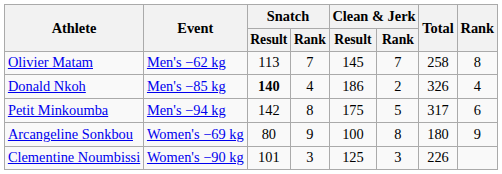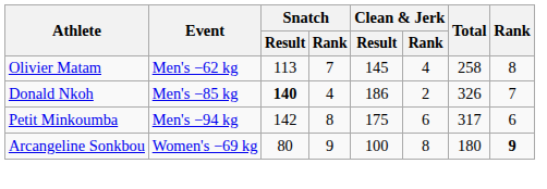 <table class="wikitable" style="font-size:90%">
 <tr>
 <th rowspan=2>Athlete</th>
 <th rowspan=2>Event</th>
 <th colspan="2">Snatch</th>
 <th colspan="2">Clean & Jerk</th>
 <th rowspan="2">Total</th>
 <th rowspan="2">Rank</th>
 </tr>
 <tr style="font-size:95%">
 <th>Result</th>
 <th>Rank</th>
 <th>Result</th>
 <th>Rank</th>
 </tr>
 <tr align=center>
 <td align=left><a href='#'>Olivier Matam</a></td>
 <td align=left><a href='#'>Men's −62 kg</a></td>
 <td>113</td>
 <td>7</td>
 <td>145</td>
-<td>7</td>
+<td>4</td>
 <td>258</td>
 <td>8</td>
 </tr>
 <tr align=center>
 <td align=left><a href='#'>Donald Nkoh</a></td>
 <td align=left><a href='#'>Men's −85 kg</a></td>
 <td><strong>140</strong></td>
 <td>4</td>
 <td>186</td>
 <td>2</td>
 <td>326</td>
-<td>4</td>
+<td>7</td>
 </tr>
 <tr align=center>
 <td align=left><a href='#'>Petit Minkoumba</a></td>
 <td align=left><a href='#'>Men's −94 kg</a></td>
 <td>142</td>
 <td>8</td>
 <td>175</td>
-<td>5</td>
+<td>6</td>
 <td>317</td>
 <td>6</td>
 </tr>
 <tr align=center>
 <td align=left><a href='#'>Arcangeline Sonkbou</a></td>
 <td align=left><a href='#'>Women's −69 kg</a></td>
 <td>80</td>
 <td>9</td>
 <td>100</td>
 <td>8</td>
 <td>180</td>
-<td>9</td>
-</tr>
-<tr align=center>
-<td align=left><a href='#'>Clementine Noumbissi</a></td>
-<td align=left><a href='#'>Women's −90 kg</a></td>
-<td>101</td>
-<td>3</td>
-<td>125</td>
-<td>3</td>
-<td>226</td>
-<td></td>
+<td><strong>9</strong></td>
 </tr>
 </table>
